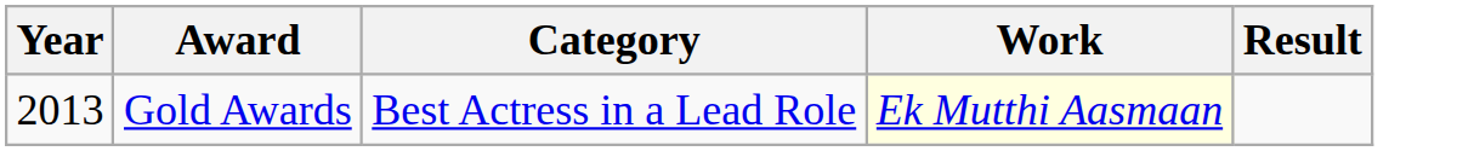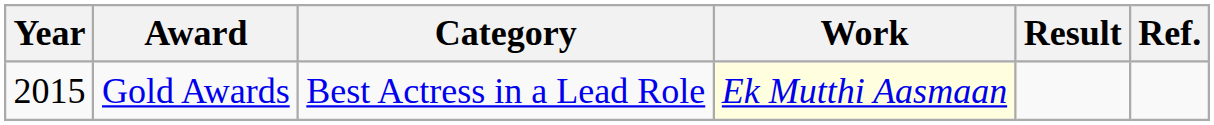 <table class="wikitable" style="text-align:center;">
 <tr>
 <th>Year</th>
 <th>Award</th>
 <th>Category</th>
 <th>Work</th>
 <th>Result</th>
+<th>Ref.</th>
 </tr>
 <tr>
-<td>2013</td>
+<td>2015</td>
 <td><a href='#'>Gold Awards</a></td>
 <td><a href='#'>Best Actress in a Lead Role</a></td>
 <td style="background: lightyellow;"><em><a href='#'>Ek Mutthi Aasmaan</a></em></td>
 <td></td>
+<td></td>
 </tr>
 </table>
